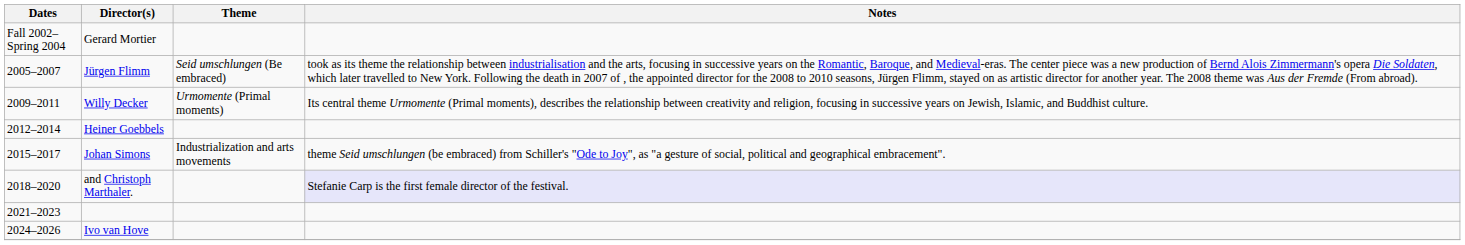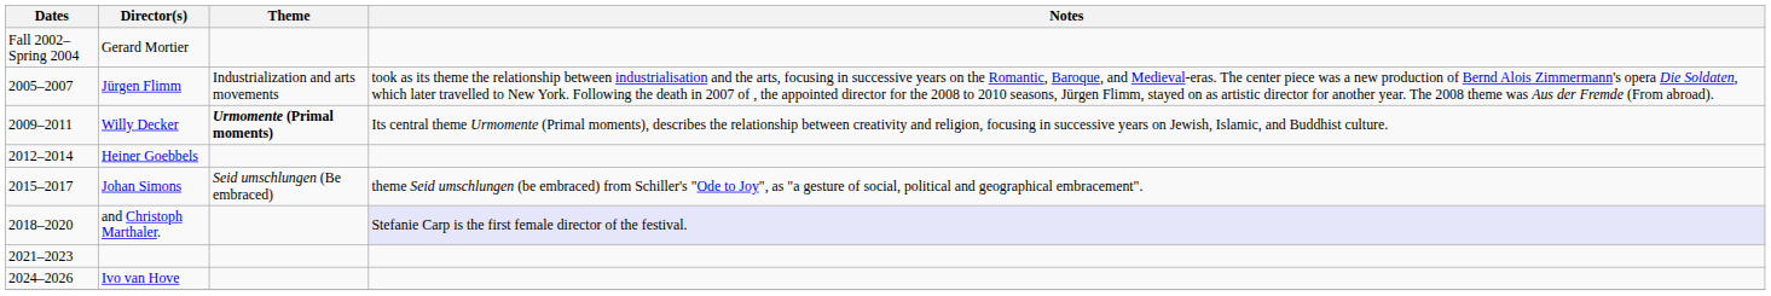 <table class="wikitable">
 <tr>
 <th>Dates</th>
 <th>Director(s)</th>
 <th>Theme</th>
 <th>Notes</th>
 </tr>
 <tr>
 <td>Fall 2002– Spring 2004</td>
 <td>Gerard Mortier</td>
 <td></td>
 <td></td>
 </tr>
 <tr>
 <td>2005–2007</td>
 <td><a href='#'>Jürgen Flimm</a></td>
-<td><em>Seid umschlungen</em> (Be embraced)</td>
+<td>Industrialization and arts movements</td>
 <td>took as its theme the relationship between <a href='#'>industrialisation</a> and the arts, focusing in successive years on the <a href='#'>Romantic</a>, <a href='#'>Baroque</a>, and <a href='#'>Medieval</a>-eras. The center piece was a new production of <a href='#'>Bernd Alois Zimmermann</a>'s opera <em><a href='#'>Die Soldaten</a></em>, which later travelled to New York. Following the death in 2007 of , the appointed director for the 2008 to 2010 seasons, Jürgen Flimm, stayed on as artistic director for another year. The 2008 theme was <em>Aus der Fremde</em> (From abroad).</td>
 </tr>
 <tr>
 <td>2009–2011</td>
 <td><a href='#'>Willy Decker</a></td>
-<td><em>Urmomente</em> (Primal moments)</td>
+<td><strong><em>Urmomente</em> (Primal moments)</strong></td>
 <td>Its central theme <em>Urmomente</em> (Primal moments), describes the relationship between creativity and religion, focusing in successive years on Jewish, Islamic, and Buddhist culture.</td>
 </tr>
 <tr>
 <td>2012–2014</td>
 <td><a href='#'>Heiner Goebbels</a></td>
 <td></td>
 <td></td>
 </tr>
 <tr>
 <td>2015–2017</td>
 <td><a href='#'>Johan Simons</a></td>
-<td>Industrialization and arts movements</td>
+<td><em>Seid umschlungen</em> (Be embraced)</td>
 <td>theme <em>Seid umschlungen</em> (be embraced) from Schiller's "<a href='#'>Ode to Joy</a>", as "a gesture of social, political and geographical embracement".</td>
 </tr>
 <tr>
 <td>2018–2020</td>
 <td> and <a href='#'>Christoph Marthaler</a>.</td>
 <td></td>
 <td style="background: lavender;">Stefanie Carp is the first female director of the festival.</td>
 </tr>
 <tr>
 <td>2021–2023</td>
 <td></td>
 <td></td>
 <td></td>
 </tr>
 <tr>
 <td>2024–2026</td>
 <td><a href='#'>Ivo van Hove</a></td>
 <td></td>
 <td></td>
 </tr>
 <tr>
 </tr>
 </table>
